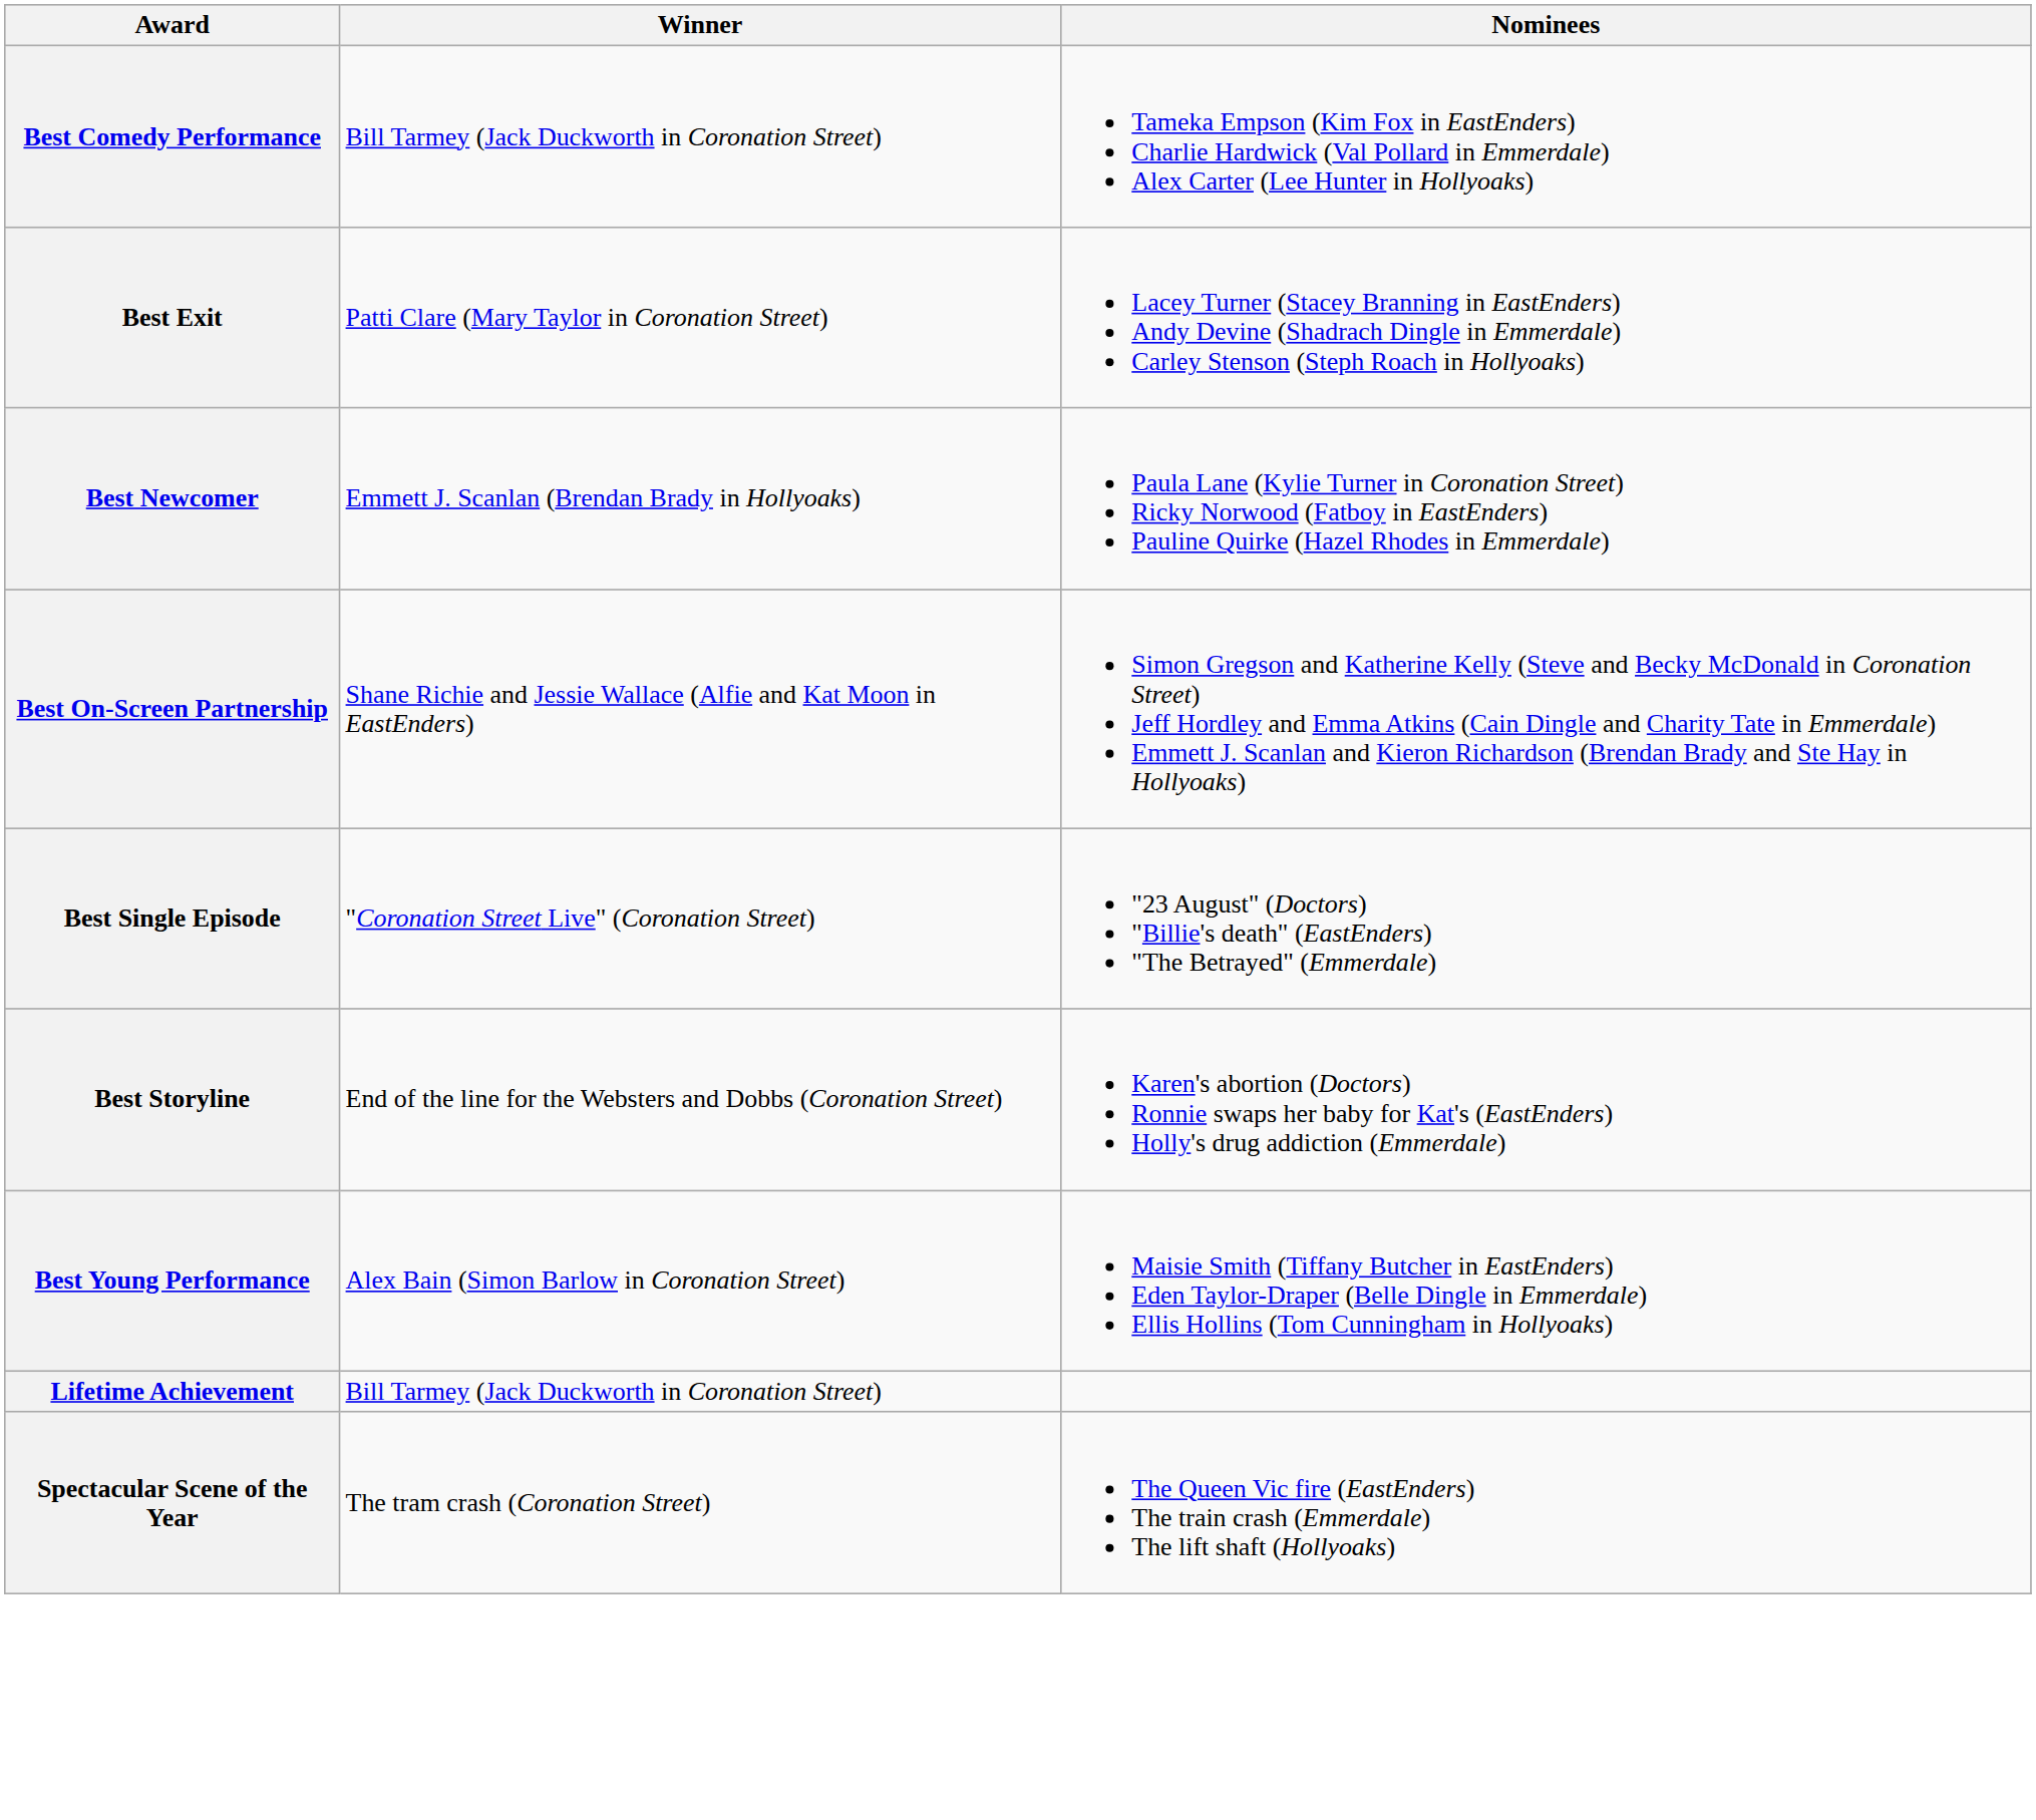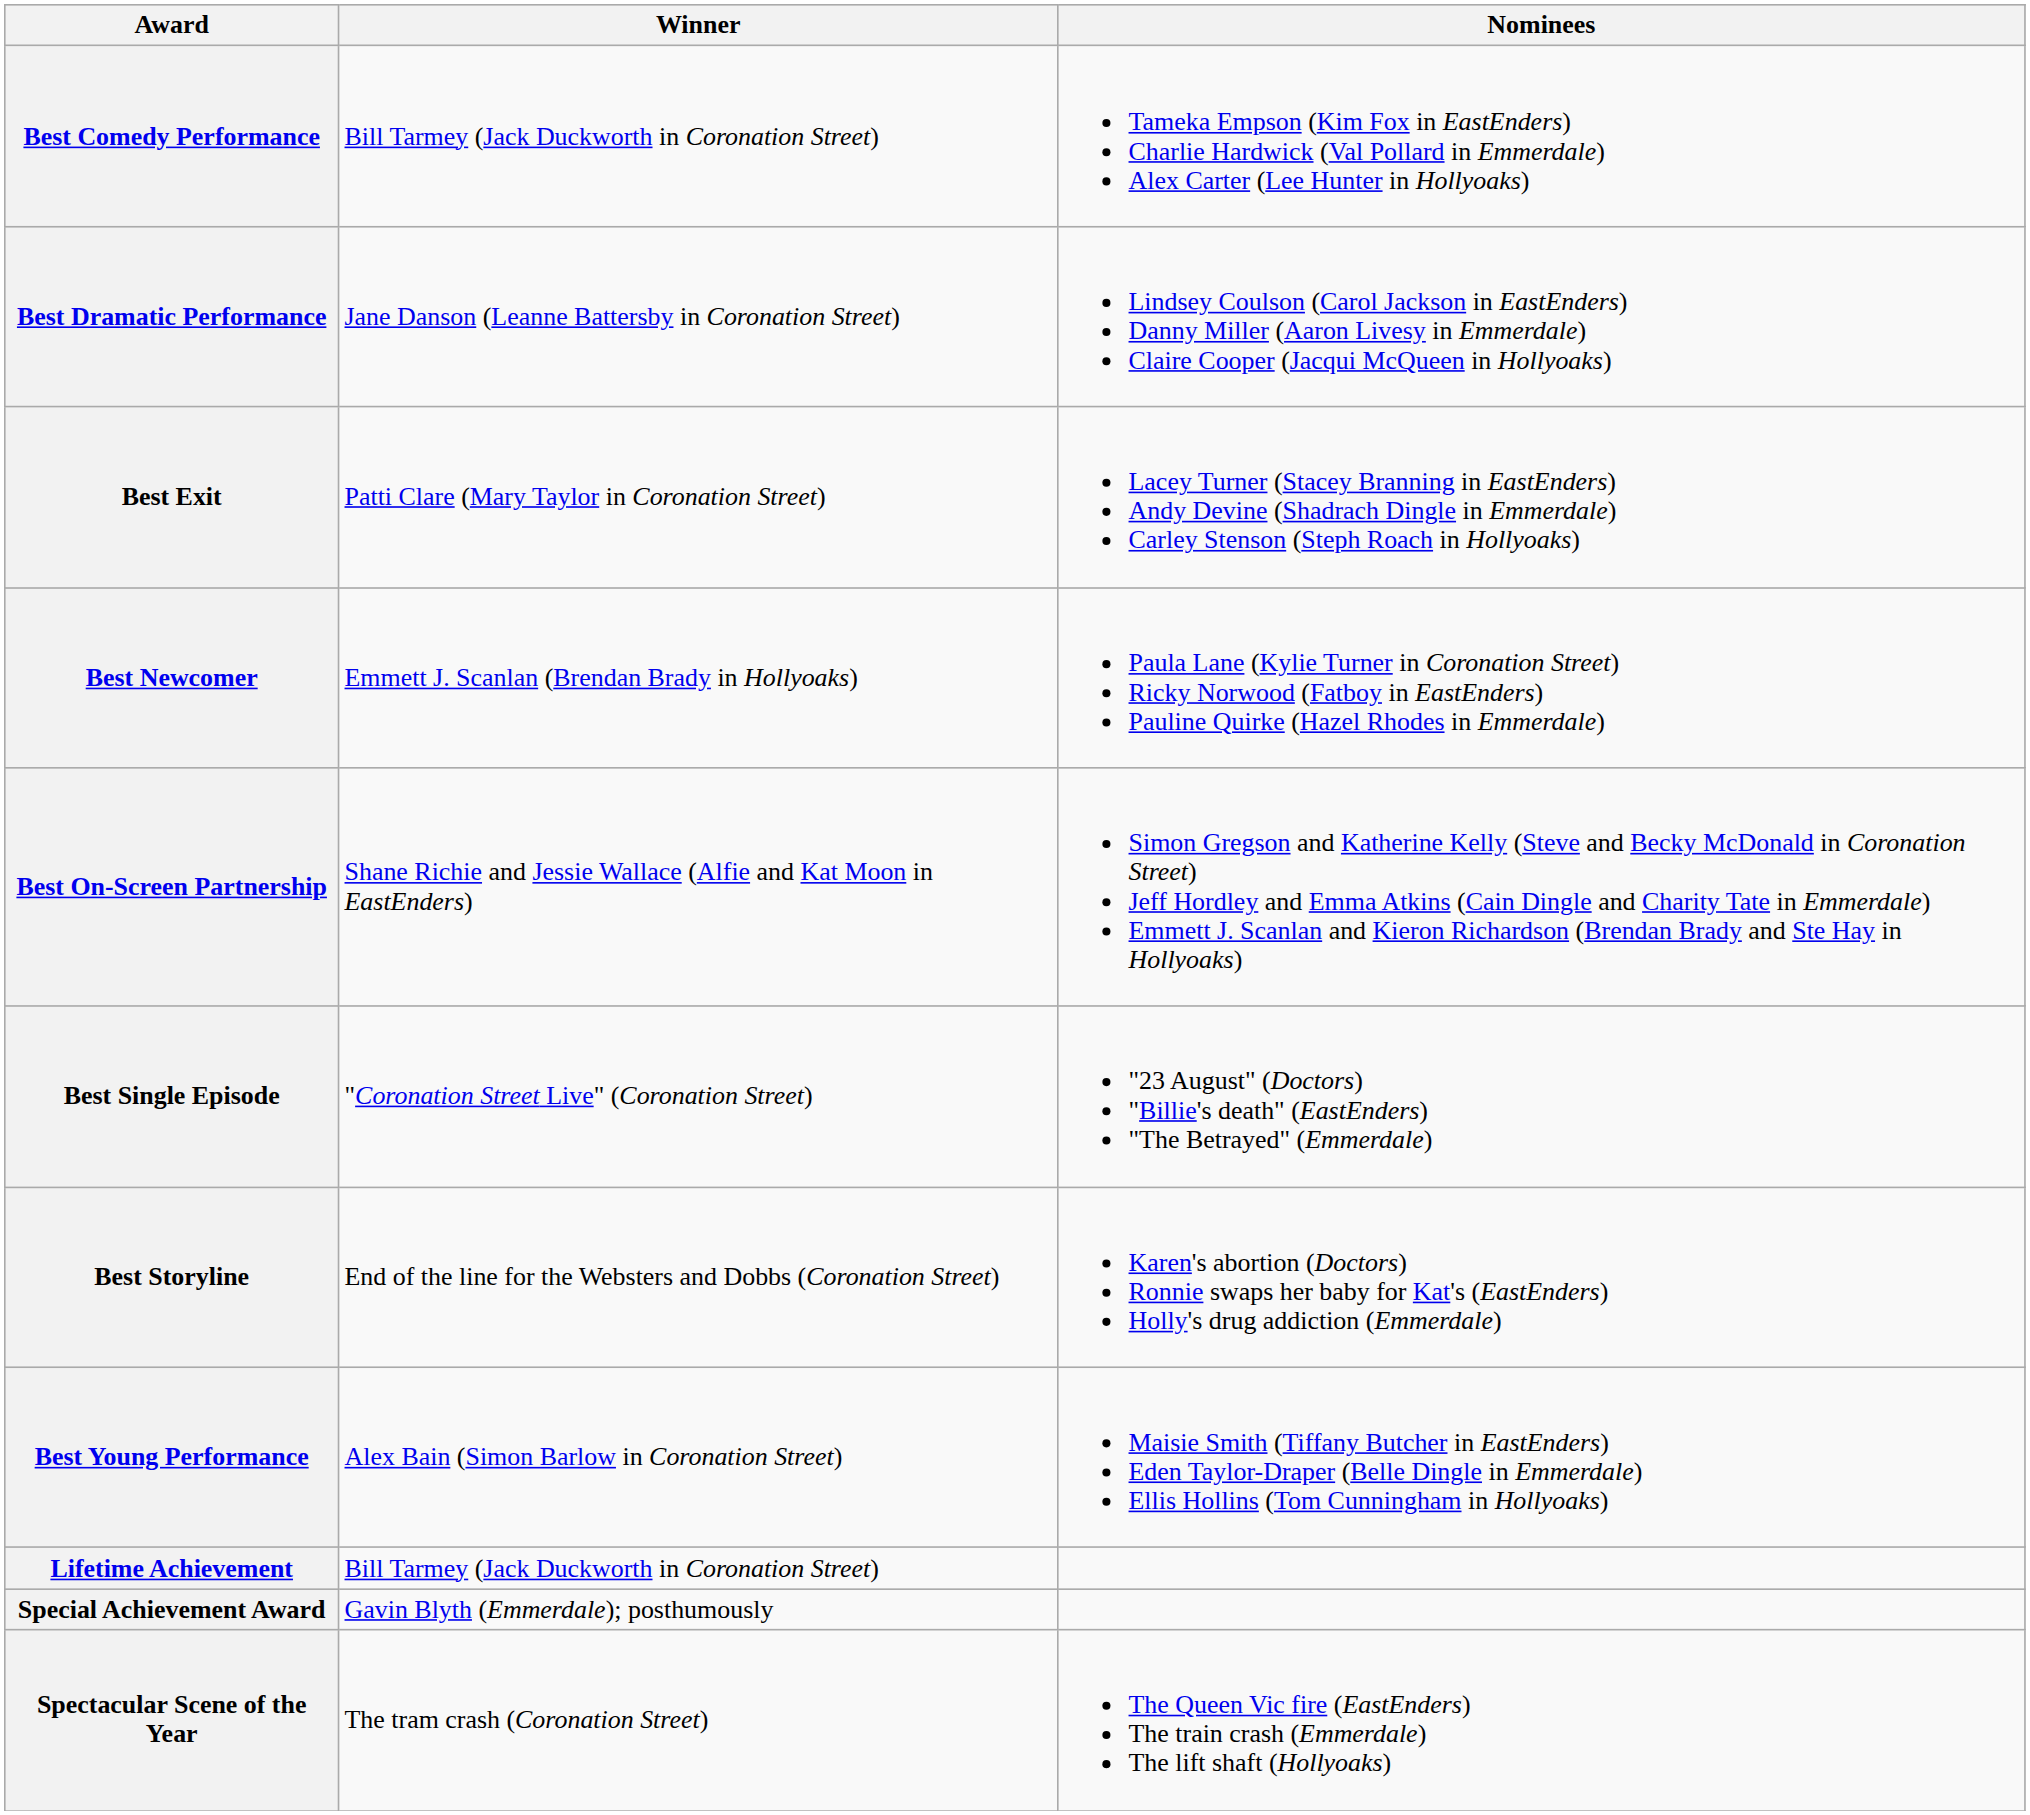 <table class="wikitable">
 <tr>
 <th>Award</th>
 <th>Winner</th>
 <th>Nominees</th>
 </tr>
 <tr>
 <th scope="row"><a href='#'>Best Comedy Performance</a></th>
 <td><a href='#'>Bill Tarmey</a> (<a href='#'>Jack Duckworth</a> in <em>Coronation Street</em>)</td>
 <td><br><ul><li><a href='#'>Tameka Empson</a> (<a href='#'>Kim Fox</a> in <em>EastEnders</em>)</li><li><a href='#'>Charlie Hardwick</a> (<a href='#'>Val Pollard</a> in <em>Emmerdale</em>)</li><li><a href='#'>Alex Carter</a> (<a href='#'>Lee Hunter</a> in <em>Hollyoaks</em>)</li></ul></td>
+</tr>
+<tr>
+<th scope="row"><a href='#'>Best Dramatic Performance</a></th>
+<td><a href='#'>Jane Danson</a> (<a href='#'>Leanne Battersby</a> in <em>Coronation Street</em>)</td>
+<td><br><ul><li><a href='#'>Lindsey Coulson</a> (<a href='#'>Carol Jackson</a> in <em>EastEnders</em>)</li><li><a href='#'>Danny Miller</a> (<a href='#'>Aaron Livesy</a> in <em>Emmerdale</em>)</li><li><a href='#'>Claire Cooper</a> (<a href='#'>Jacqui McQueen</a> in <em>Hollyoaks</em>)</li></ul></td>
 </tr>
 <tr>
 <th scope="row">Best Exit</th>
 <td><a href='#'>Patti Clare</a> (<a href='#'>Mary Taylor</a> in <em>Coronation Street</em>)</td>
 <td><br><ul><li><a href='#'>Lacey Turner</a> (<a href='#'>Stacey Branning</a> in <em>EastEnders</em>)</li><li><a href='#'>Andy Devine</a> (<a href='#'>Shadrach Dingle</a> in <em>Emmerdale</em>)</li><li><a href='#'>Carley Stenson</a> (<a href='#'>Steph Roach</a> in <em>Hollyoaks</em>)</li></ul></td>
 </tr>
 <tr>
 <th scope="row"><a href='#'>Best Newcomer</a></th>
 <td><a href='#'>Emmett J. Scanlan</a> (<a href='#'>Brendan Brady</a> in <em>Hollyoaks</em>)</td>
 <td><br><ul><li><a href='#'>Paula Lane</a> (<a href='#'>Kylie Turner</a> in <em>Coronation Street</em>)</li><li><a href='#'>Ricky Norwood</a> (<a href='#'>Fatboy</a> in <em>EastEnders</em>)</li><li><a href='#'>Pauline Quirke</a> (<a href='#'>Hazel Rhodes</a> in <em>Emmerdale</em>)</li></ul></td>
 </tr>
 <tr>
 <th scope="row"><a href='#'>Best On-Screen Partnership</a></th>
 <td><a href='#'>Shane Richie</a> and <a href='#'>Jessie Wallace</a> (<a href='#'>Alfie</a> and <a href='#'>Kat Moon</a>  in <em>EastEnders</em>)</td>
 <td><br><ul><li><a href='#'>Simon Gregson</a> and <a href='#'>Katherine Kelly</a> (<a href='#'>Steve</a> and <a href='#'>Becky McDonald</a> in <em>Coronation Street</em>)</li><li><a href='#'>Jeff Hordley</a> and <a href='#'>Emma Atkins</a> (<a href='#'>Cain Dingle</a> and <a href='#'>Charity Tate</a> in <em>Emmerdale</em>)</li><li><a href='#'>Emmett J. Scanlan</a> and <a href='#'>Kieron Richardson</a> (<a href='#'>Brendan Brady</a> and <a href='#'>Ste Hay</a> in <em>Hollyoaks</em>)</li></ul></td>
 </tr>
 <tr>
 <th scope="row">Best Single Episode</th>
 <td>"<a href='#'><em>Coronation Street</em> Live</a>" (<em>Coronation Street</em>)</td>
 <td><br><ul><li>"23 August" (<em>Doctors</em>)</li><li>"<a href='#'>Billie</a>'s death" (<em>EastEnders</em>)</li><li>"The Betrayed" (<em>Emmerdale</em>)</li></ul></td>
 </tr>
 <tr>
 <th scope="row">Best Storyline</th>
 <td>End of the line for the Websters and Dobbs (<em>Coronation Street</em>)</td>
 <td><br><ul><li><a href='#'>Karen</a>'s abortion (<em>Doctors</em>)</li><li><a href='#'>Ronnie</a> swaps her baby for <a href='#'>Kat</a>'s (<em>EastEnders</em>)</li><li><a href='#'>Holly</a>'s drug addiction (<em>Emmerdale</em>)</li></ul></td>
 </tr>
 <tr>
 <th scope="row"><a href='#'>Best Young Performance</a></th>
 <td><a href='#'>Alex Bain</a> (<a href='#'>Simon Barlow</a> in <em>Coronation Street</em>)</td>
 <td><br><ul><li><a href='#'>Maisie Smith</a> (<a href='#'>Tiffany Butcher</a> in <em>EastEnders</em>)</li><li><a href='#'>Eden Taylor-Draper</a> (<a href='#'>Belle Dingle</a> in <em>Emmerdale</em>)</li><li><a href='#'>Ellis Hollins</a> (<a href='#'>Tom Cunningham</a> in <em>Hollyoaks</em>)</li></ul></td>
 </tr>
 <tr>
 <th scope="row"><a href='#'>Lifetime Achievement</a></th>
 <td><a href='#'>Bill Tarmey</a> (<a href='#'>Jack Duckworth</a> in <em>Coronation Street</em>)</td>
 <td></td>
 </tr>
 <tr>
+<th scope="row">Special Achievement Award</th>
+<td><a href='#'>Gavin Blyth</a> (<em>Emmerdale</em>); posthumously</td>
+<td></td>
+</tr>
+<tr>
 <th scope="row">Spectacular Scene of the Year</th>
 <td>The tram crash (<em>Coronation Street</em>)</td>
 <td><br><ul><li><a href='#'>The Queen Vic fire</a> (<em>EastEnders</em>)</li><li>The train crash (<em>Emmerdale</em>)</li><li>The lift shaft (<em>Hollyoaks</em>)</li></ul></td>
 </tr>
 </table>
